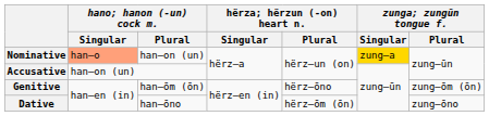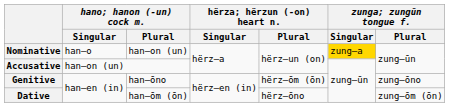 <table class="wikitable">
 <tr>
 <th rowspan="2"></th>
 <th colspan="2"><strong><em>hano; hanon (-un)<em><br> cock m.<strong></th>
 <th colspan="2"></em></strong>hërza; hërzun (-on)</em><br> heart n.</strong></th>
 <th colspan="2"><strong><em>zunga; zungūn<em><br> tongue f.<strong></th>
 </tr>
 <tr>
 <th></strong>Singular<strong></th>
 <th></strong>Plural<strong></th>
 <th></strong>Singular<strong></th>
 <th></strong>Plural<strong></th>
 <th></strong>Singular<strong></th>
 <th></strong>Plural<strong></th>
 </tr>
 <tr>
 <th></strong>Nominative<strong></th>
-<td style="background: lightsalmon;">han</strong>–o<strong></td>
+<td>han</strong>–o<strong></td>
 <td>han</strong>–on (un)<strong></td>
 <td rowspan="2">hërz</strong>–a<strong></td>
 <td rowspan="2">hërz</strong>–un (on)<strong></td>
 <td style="background: gold;">zung</strong>–a<strong></td>
 <td rowspan="2">zung</strong>–ūn<strong></td>
 </tr>
 <tr>
 <th></strong>Accusative<strong></th>
 <td colspan="2">han</strong>–on (un)<strong></td>
 <td rowspan="3">zung</strong>–ūn<strong></td>
 </tr>
 <tr>
 <th></strong>Genitive<strong></th>
 <td rowspan="2">han</strong>–en (in)<strong></td>
+<td>han</strong>–ōno<strong></td>
+<td rowspan="2">hërz</strong>–en (in)<strong></td>
+<td>hërz</strong>–ōm (ōn)<strong></td>
+<td>zung</strong>–ōno<strong></td>
+</tr>
+<tr>
+<th></strong>Dative<strong></th>
 <td>han</strong>–ōm (ōn)<strong></td>
-<td rowspan="2">hërz</strong>–en (in)<strong></td>
 <td>hërz</strong>–ōno<strong></td>
 <td>zung</strong>–ōm (ōn)<strong></td>
 </tr>
-<tr>
-<th></strong>Dative<strong></th>
-<td>han</strong>–ōno<strong></td>
-<td>hërz</strong>–ōm (ōn)<strong></td>
-<td>zung</strong>–ōno<strong></td>
-</tr>
 </table>
